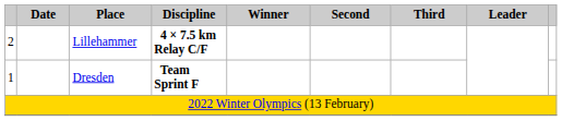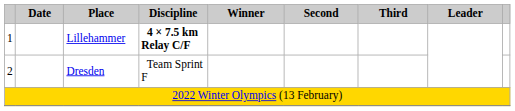 <table class="wikitable plainrowheaders" style="background:#fff; font-size:86%; line-height:16px; border:grey solid 1px; border-collapse:collapse;">
 <tr style="background:#ccc; text-align:center;">
 <th scope="col" style="background:#ccc; width=20 px;"></th>
 <th scope="col" style="background:#ccc; width:120px;">Date</th>
 <th scope="col" style="background:#ccc; width:120px;">Place</th>
 <th scope="col" style="background:#ccc; width:130px;">Discipline</th>
 <th scope="col" style="background:#ccc; width:200px;">Winner</th>
 <th scope="col" style="background:#ccc; width:200px;">Second</th>
 <th scope="col" style="background:#ccc; width:200px;">Third</th>
 <th scope="col" style="background:#ccc; width:200px;">Leader</th>
 <th scope="col" style="background:#ccc; width:10px;"></th>
 </tr>
 <tr>
-<td align=center>2</td>
+<td align=center>1</td>
 <td align=right>  </td>
 <td> <a href='#'>Lillehammer</a></td>
 <td><strong>  4 × 7.5 km Relay C/F</strong></td>
 <td></td>
 <td></td>
 <td></td>
 <td rowspan=2></td>
 <td></td>
 </tr>
 <tr>
-<td align=center>1</td>
+<td align=center>2</td>
 <td align=right>  </td>
 <td> <a href='#'>Dresden</a></td>
-<td><strong>  Team Sprint F</strong></td>
+<td>  Team Sprint F</td>
 <td></td>
 <td></td>
 <td></td>
 <td></td>
 </tr>
 <tr style="background:gold">
 <td colspan=11 align=center><a href='#'>2022 Winter Olympics</a> (13 February)</td>
 </tr>
 <tr>
 </tr>
 </table>
